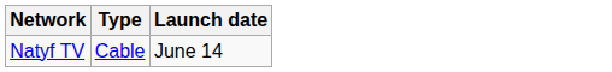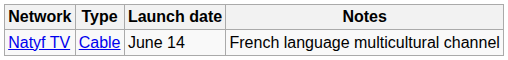 <table class="wikitable">
 <tr>
 <th>Network</th>
 <th>Type</th>
 <th>Launch date</th>
+<th>Notes</th>
 </tr>
 <tr>
 <td><a href='#'>Natyf TV</a></td>
 <td><a href='#'>Cable</a></td>
 <td>June 14</td>
+<td>French language multicultural channel</td>
 </tr>
 </table>
